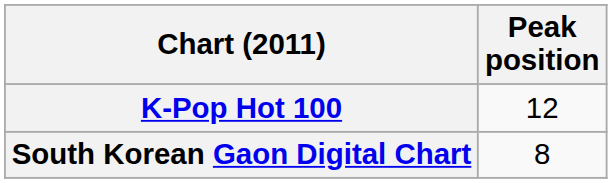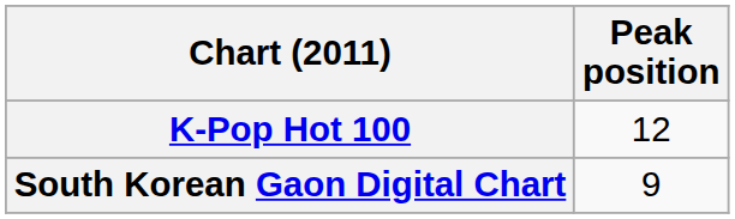 <table class="wikitable sortable plainrowheaders" style="text-align:center;">
 <tr>
 <th>Chart (2011)</th>
 <th>Peak<br>position</th>
 </tr>
 <tr>
 <th scope="row"><a href='#'>K-Pop Hot 100</a></th>
 <td align="center">12</td>
 </tr>
 <tr>
 <th scope="row">South Korean <a href='#'>Gaon Digital Chart</a></th>
-<td>8</td>
+<td>9</td>
 </tr>
 </table>
